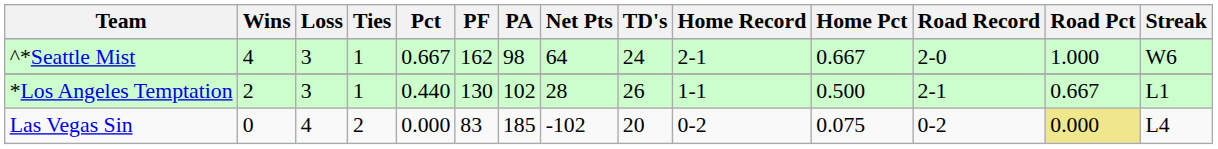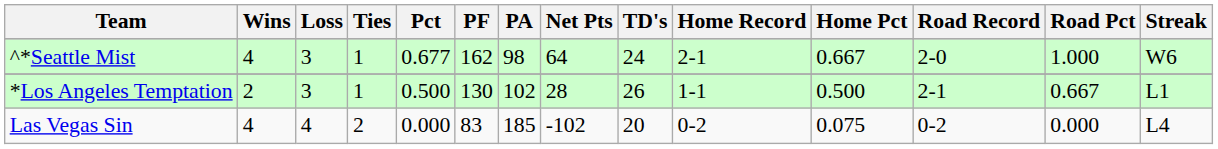 <table class="wikitable">
 <tr>
 <th>Team</th>
 <th>Wins</th>
 <th>Loss</th>
 <th>Ties</th>
 <th>Pct</th>
 <th>PF</th>
 <th>PA</th>
 <th>Net Pts</th>
 <th>TD's</th>
 <th>Home Record</th>
 <th>Home Pct</th>
 <th>Road Record</th>
 <th>Road Pct</th>
 <th>Streak</th>
 </tr>
 <tr>
 </tr>
 <tr bgcolor="#ccffcc">
 <td>^*<a href='#'>Seattle Mist</a></td>
 <td>4</td>
 <td>3</td>
 <td>1</td>
-<td>0.667</td>
+<td>0.677</td>
 <td>162</td>
 <td>98</td>
 <td>64</td>
 <td>24</td>
 <td>2-1</td>
 <td>0.667</td>
 <td>2-0</td>
 <td>1.000</td>
 <td>W6</td>
 </tr>
 <tr>
 </tr>
 <tr bgcolor="#ccffcc">
 <td>*<a href='#'>Los Angeles Temptation</a></td>
 <td>2</td>
 <td>3</td>
 <td>1</td>
-<td>0.440</td>
+<td>0.500</td>
 <td>130</td>
 <td>102</td>
 <td>28</td>
 <td>26</td>
 <td>1-1</td>
 <td>0.500</td>
 <td>2-1</td>
 <td>0.667</td>
 <td>L1</td>
 </tr>
 <tr>
 <td><a href='#'>Las Vegas Sin</a></td>
-<td>0</td>
+<td>4</td>
 <td>4</td>
 <td>2</td>
 <td>0.000</td>
 <td>83</td>
 <td>185</td>
 <td>-102</td>
 <td>20</td>
 <td>0-2</td>
 <td>0.075</td>
 <td>0-2</td>
-<td style="background: khaki;">0.000</td>
+<td>0.000</td>
 <td>L4</td>
 </tr>
 </table>
